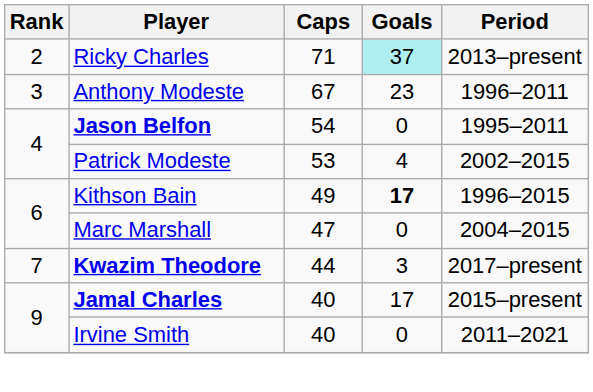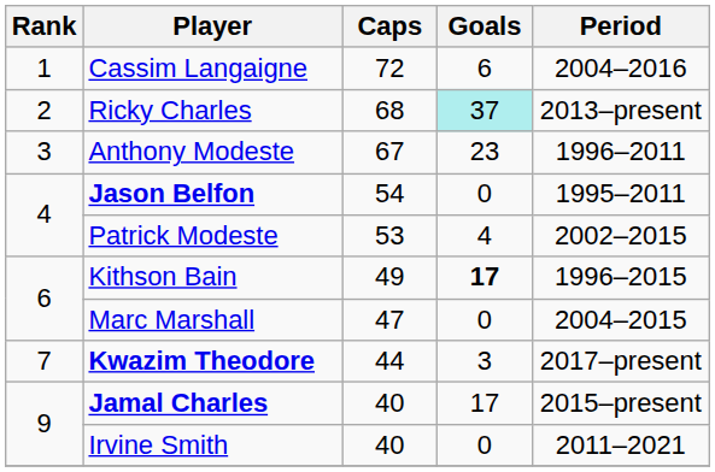 <table class="wikitable sortable" style="text-align:center;">
 <tr>
 <th width=30px>Rank</th>
 <th style="width:150px;">Player</th>
 <th width=50px>Caps</th>
 <th width=50px>Goals</th>
 <th style="width:100px;">Period</th>
 </tr>
 <tr>
+<td>1</td>
+<td style="text-align: left;"><a href='#'>Cassim Langaigne</a></td>
+<td>72</td>
+<td>6</td>
+<td>2004–2016</td>
+</tr>
+<tr>
 <td>2</td>
 <td style="text-align: left;"><a href='#'>Ricky Charles</a></td>
-<td>71</td>
+<td>68</td>
 <td style="background: paleturquoise;">37</td>
 <td>2013–present</td>
 </tr>
 <tr>
 <td>3</td>
 <td style="text-align: left;"><a href='#'>Anthony Modeste</a></td>
 <td>67</td>
 <td>23</td>
 <td>1996–2011</td>
 </tr>
 <tr>
 <td rowspan=2>4</td>
 <td style="text-align: left;"><strong><a href='#'>Jason Belfon</a></strong></td>
 <td>54</td>
 <td>0</td>
 <td>1995–2011</td>
 </tr>
 <tr>
 <td style="text-align: left;"><a href='#'>Patrick Modeste</a></td>
 <td>53</td>
 <td>4</td>
 <td>2002–2015</td>
 </tr>
 <tr>
 <td rowspan=2>6</td>
 <td style="text-align: left;"><a href='#'>Kithson Bain</a></td>
 <td>49</td>
 <td><strong>17</strong></td>
 <td>1996–2015</td>
 </tr>
 <tr>
 <td style="text-align: left;"><a href='#'>Marc Marshall</a></td>
 <td>47</td>
 <td>0</td>
 <td>2004–2015</td>
 </tr>
 <tr>
 <td>7</td>
 <td style="text-align: left;"><strong><a href='#'>Kwazim Theodore</a></strong></td>
 <td>44</td>
 <td>3</td>
 <td>2017–present</td>
 </tr>
 <tr>
 <td rowspan=2>9</td>
 <td style="text-align: left;"><strong><a href='#'>Jamal Charles</a></strong></td>
 <td>40</td>
 <td>17</td>
 <td>2015–present</td>
 </tr>
 <tr>
 <td style="text-align: left;"><a href='#'>Irvine Smith</a></td>
 <td>40</td>
 <td>0</td>
 <td>2011–2021</td>
 </tr>
 <tr>
 </tr>
 </table>
